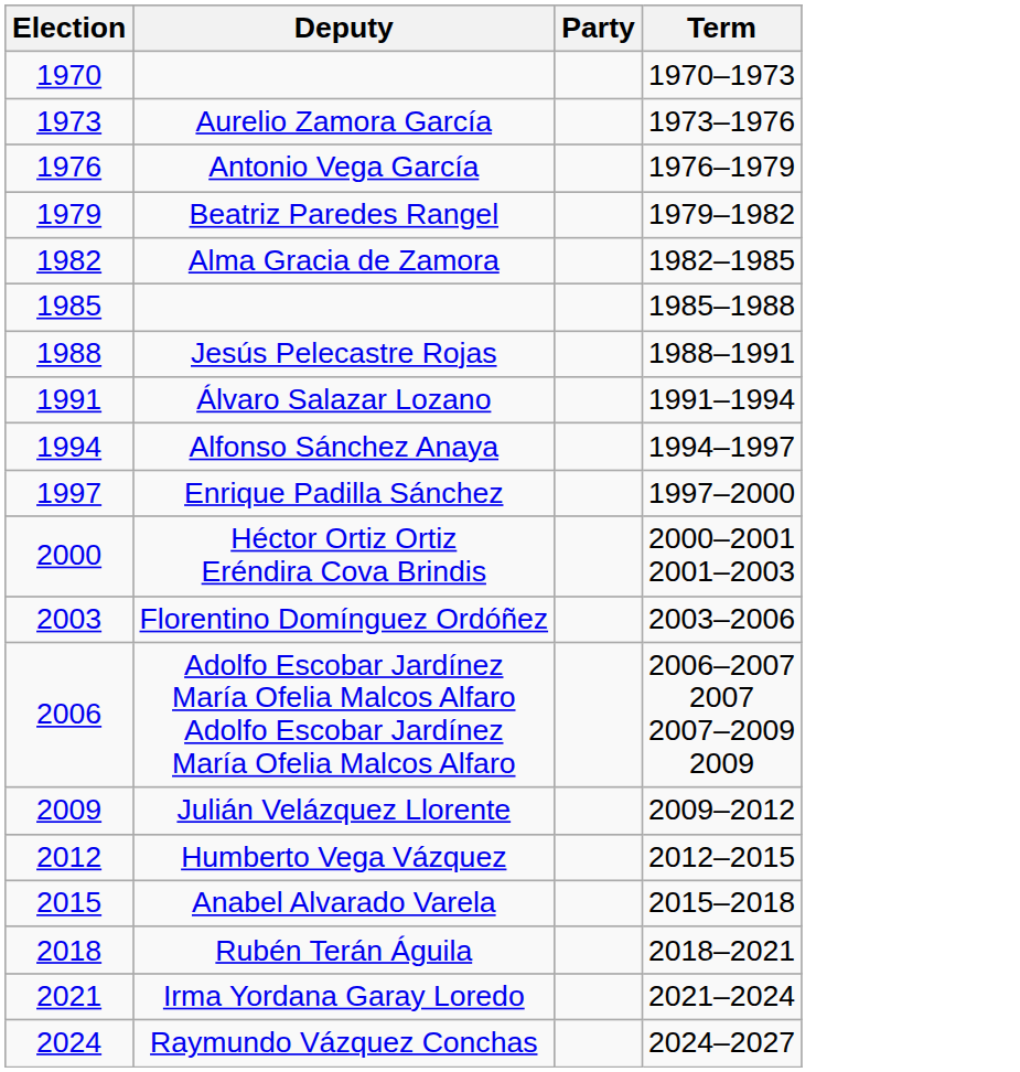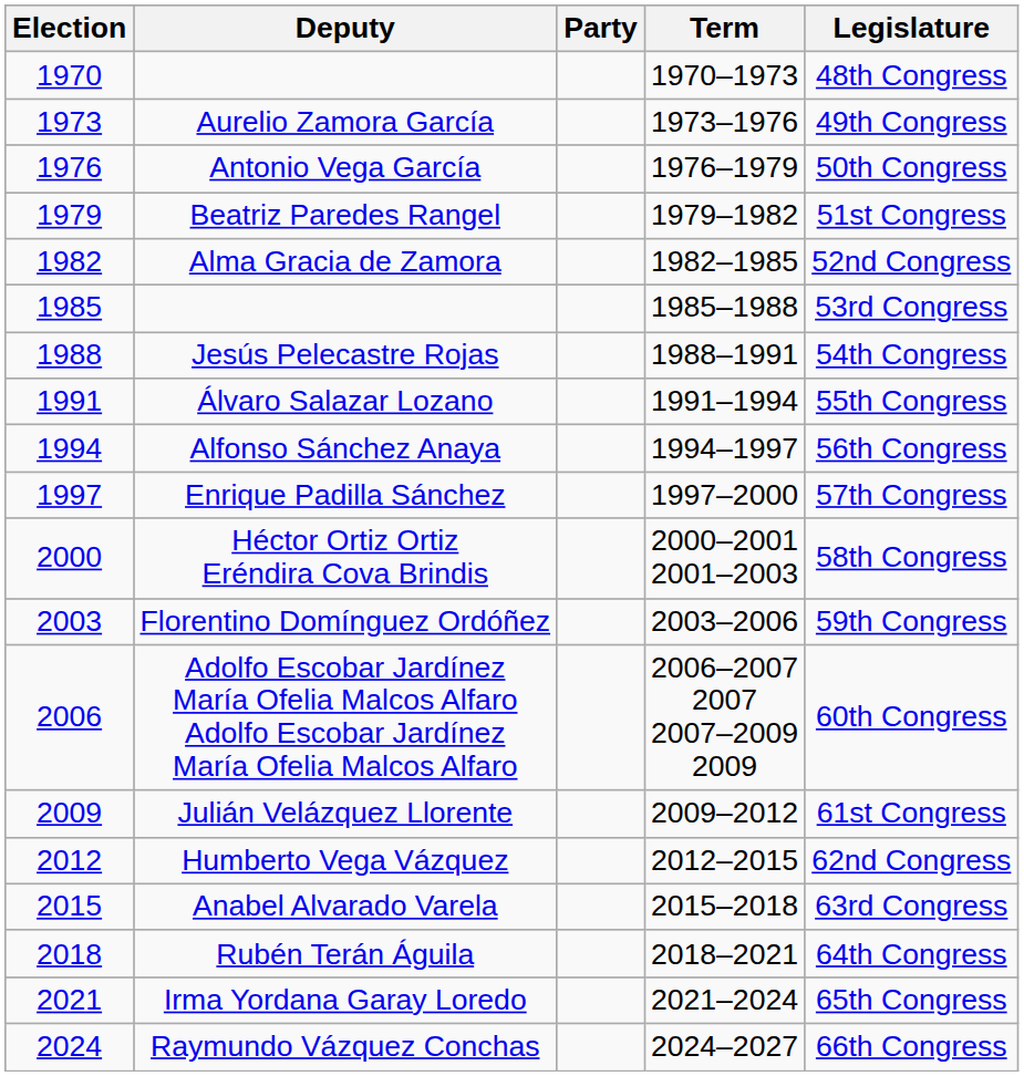 <table class="wikitable sortable" style="text-align: center">
 <tr>
 <th>Election</th>
 <th class="unsortable">Deputy</th>
 <th class="unsortable">Party</th>
 <th class="unsortable">Term</th>
+<th class="unsortable">Legislature</th>
 </tr>
 <tr>
 <td><a href='#'>1970</a></td>
 <td></td>
 <td></td>
 <td>1970–1973</td>
+<td><a href='#'>48th Congress</a></td>
 </tr>
 <tr>
 <td><a href='#'>1973</a></td>
 <td><a href='#'>Aurelio Zamora García</a></td>
 <td></td>
 <td>1973–1976</td>
+<td><a href='#'>49th Congress</a></td>
 </tr>
 <tr>
 <td><a href='#'>1976</a></td>
 <td><a href='#'>Antonio Vega García</a></td>
 <td></td>
 <td>1976–1979</td>
+<td><a href='#'>50th Congress</a></td>
 </tr>
 <tr>
 <td><a href='#'>1979</a></td>
 <td><a href='#'>Beatriz Paredes Rangel</a></td>
 <td></td>
 <td>1979–1982</td>
+<td><a href='#'>51st Congress</a></td>
 </tr>
 <tr>
 <td><a href='#'>1982</a></td>
 <td><a href='#'>Alma Gracia de Zamora</a></td>
 <td></td>
 <td>1982–1985</td>
+<td><a href='#'>52nd Congress</a></td>
 </tr>
 <tr>
 <td><a href='#'>1985</a></td>
 <td></td>
 <td></td>
 <td>1985–1988</td>
+<td><a href='#'>53rd Congress</a></td>
 </tr>
 <tr>
 <td><a href='#'>1988</a></td>
 <td><a href='#'>Jesús Pelecastre Rojas</a></td>
 <td></td>
 <td>1988–1991</td>
+<td><a href='#'>54th Congress</a></td>
 </tr>
 <tr>
 <td><a href='#'>1991</a></td>
 <td><a href='#'>Álvaro Salazar Lozano</a></td>
 <td></td>
 <td>1991–1994</td>
+<td><a href='#'>55th Congress</a></td>
 </tr>
 <tr>
 <td><a href='#'>1994</a></td>
 <td><a href='#'>Alfonso Sánchez Anaya</a></td>
 <td></td>
 <td>1994–1997</td>
+<td><a href='#'>56th Congress</a></td>
 </tr>
 <tr>
 <td><a href='#'>1997</a></td>
 <td><a href='#'>Enrique Padilla Sánchez</a></td>
 <td></td>
 <td>1997–2000</td>
+<td><a href='#'>57th Congress</a></td>
 </tr>
 <tr>
 <td><a href='#'>2000</a></td>
 <td><a href='#'>Héctor Ortiz Ortiz</a><br><a href='#'>Eréndira Cova Brindis</a></td>
 <td></td>
 <td>2000–2001<br>2001–2003</td>
+<td><a href='#'>58th Congress</a></td>
 </tr>
 <tr>
 <td><a href='#'>2003</a></td>
 <td><a href='#'>Florentino Domínguez Ordóñez</a></td>
 <td></td>
 <td>2003–2006</td>
+<td><a href='#'>59th Congress</a></td>
 </tr>
 <tr>
 <td><a href='#'>2006</a></td>
 <td><a href='#'>Adolfo Escobar Jardínez</a> <br><a href='#'>María Ofelia Malcos Alfaro</a>  <br><a href='#'>Adolfo Escobar Jardínez</a>  <br><a href='#'>María Ofelia Malcos Alfaro</a></td>
 <td></td>
 <td>2006–2007<br>2007 <br>2007–2009 <br>2009</td>
+<td><a href='#'>60th Congress</a></td>
 </tr>
 <tr>
 <td><a href='#'>2009</a></td>
 <td><a href='#'>Julián Velázquez Llorente</a></td>
 <td></td>
 <td>2009–2012</td>
+<td><a href='#'>61st Congress</a></td>
 </tr>
 <tr>
 <td><a href='#'>2012</a></td>
 <td><a href='#'>Humberto Vega Vázquez</a></td>
 <td>  </td>
 <td>2012–2015</td>
+<td><a href='#'>62nd Congress</a></td>
 </tr>
 <tr>
 <td><a href='#'>2015</a></td>
 <td><a href='#'>Anabel Alvarado Varela</a></td>
 <td></td>
 <td>2015–2018</td>
+<td><a href='#'>63rd Congress</a></td>
 </tr>
 <tr>
 <td><a href='#'>2018</a></td>
 <td><a href='#'>Rubén Terán Águila</a></td>
 <td></td>
 <td>2018–2021</td>
+<td><a href='#'>64th Congress</a></td>
 </tr>
 <tr>
 <td><a href='#'>2021</a></td>
 <td><a href='#'>Irma Yordana Garay Loredo</a></td>
 <td></td>
 <td>2021–2024</td>
+<td><a href='#'>65th Congress</a></td>
 </tr>
 <tr>
 <td><a href='#'>2024</a></td>
 <td><a href='#'>Raymundo Vázquez Conchas</a></td>
 <td> </td>
 <td>2024–2027</td>
+<td><a href='#'>66th Congress</a></td>
 </tr>
 </table>
